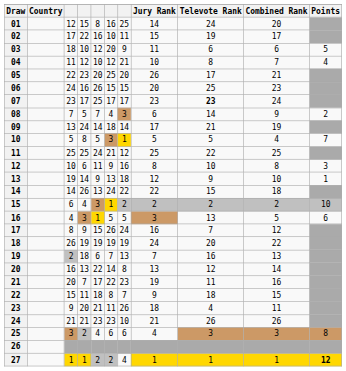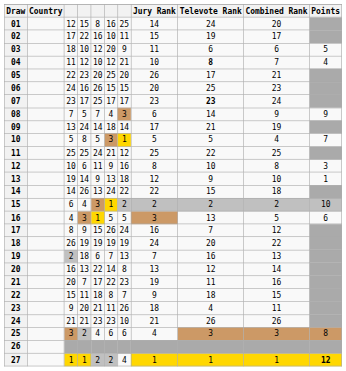 <table class="sortable wikitable collapsible plainrowheaders" style="text-align:center;">
 <tr>
 </tr>
 <tr>
 <th scope="col">Draw</th>
 <th scope="col">Country</th>
 <th scope="col"><small></small></th>
 <th scope="col"><small></small></th>
 <th scope="col"><small></small></th>
 <th scope="col"><small></small></th>
 <th scope="col"><small></small></th>
 <th scope="col">Jury Rank</th>
 <th scope="col">Televote Rank</th>
 <th scope="col">Combined Rank</th>
 <th scope="col">Points</th>
 </tr>
 <tr>
 <th scope="row" style="text-align:center;">01</th>
 <td style="text-align:left;"></td>
 <td>12</td>
 <td>15</td>
 <td>8</td>
 <td>16</td>
 <td>25</td>
 <td>14</td>
 <td>24</td>
 <td>20</td>
 <td style="background:#AAAAAA;"></td>
 </tr>
 <tr>
 <th scope="row" style="text-align:center;">02</th>
 <td style="text-align:left;"></td>
 <td>17</td>
 <td>22</td>
 <td>16</td>
 <td>10</td>
 <td>11</td>
 <td>15</td>
 <td>19</td>
 <td>17</td>
 <td style="background:#AAAAAA;"></td>
 </tr>
 <tr>
 <th scope="row" style="text-align:center;">03</th>
 <td style="text-align:left;"></td>
 <td>18</td>
 <td>10</td>
 <td>12</td>
 <td>20</td>
 <td>9</td>
 <td>11</td>
 <td>6</td>
 <td>6</td>
 <td>5</td>
 </tr>
 <tr>
 <th scope="row" style="text-align:center;">04</th>
 <td style="text-align:left;"></td>
 <td>11</td>
 <td>12</td>
 <td>10</td>
 <td>12</td>
 <td>21</td>
 <td>10</td>
-<td>8</td>
+<td><strong>8</strong></td>
 <td>7</td>
 <td>4</td>
 </tr>
 <tr>
 <th scope="row" style="text-align:center;">05</th>
 <td style="text-align:left;"></td>
 <td>22</td>
 <td>23</td>
 <td>20</td>
 <td>25</td>
 <td>20</td>
 <td>26</td>
 <td>17</td>
 <td>21</td>
 <td style="background:#AAAAAA;"></td>
 </tr>
 <tr>
 <th scope="row" style="text-align:center;">06</th>
 <td style="text-align:left;"></td>
 <td>24</td>
 <td>16</td>
 <td>26</td>
 <td>15</td>
 <td>15</td>
 <td>20</td>
 <td>25</td>
 <td>23</td>
 <td style="background:#AAAAAA;"></td>
 </tr>
 <tr>
 <th scope="row" style="text-align:center;">07</th>
 <td style="text-align:left;"></td>
 <td>23</td>
 <td>17</td>
 <td>25</td>
 <td>17</td>
 <td>17</td>
 <td>23</td>
 <td><strong>23</strong></td>
 <td>24</td>
 <td style="background:#AAAAAA;"></td>
 </tr>
 <tr>
 <th scope="row" style="text-align:center;">08</th>
 <td style="text-align:left;"></td>
 <td>7</td>
 <td>5</td>
 <td>7</td>
 <td>4</td>
 <td style="background:#CC9966;">3</td>
 <td>6</td>
 <td>14</td>
 <td>9</td>
-<td>2</td>
+<td>9</td>
 </tr>
 <tr>
 <th scope="row" style="text-align:center;">09</th>
 <td style="text-align:left;"></td>
 <td>13</td>
 <td>24</td>
 <td>14</td>
 <td>18</td>
 <td>14</td>
 <td>17</td>
 <td>21</td>
 <td>19</td>
 <td style="background:#AAAAAA;"></td>
 </tr>
 <tr>
 <th scope="row" style="text-align:center;">10</th>
 <td style="text-align:left;"></td>
 <td>5</td>
 <td>8</td>
 <td>5</td>
 <td style="background:#CC9966;">3</td>
 <td style="background:gold;">1</td>
 <td>5</td>
 <td>5</td>
 <td>4</td>
 <td>7</td>
 </tr>
 <tr>
 <th scope="row" style="text-align:center;">11</th>
 <td style="text-align:left;"></td>
 <td>25</td>
 <td>25</td>
 <td>24</td>
 <td>21</td>
 <td>12</td>
 <td>25</td>
 <td>22</td>
 <td>25</td>
 <td style="background:#AAAAAA;"></td>
 </tr>
 <tr>
 <th scope="row" style="text-align:center;">12</th>
 <td style="text-align:left;"></td>
 <td>10</td>
 <td>6</td>
 <td>11</td>
 <td>9</td>
 <td>16</td>
 <td>8</td>
 <td>10</td>
 <td>8</td>
 <td>3</td>
 </tr>
 <tr>
 <th scope="row" style="text-align:center;">13</th>
 <td style="text-align:left;"></td>
 <td>19</td>
 <td>14</td>
 <td>9</td>
 <td>13</td>
 <td>18</td>
 <td>12</td>
 <td>9</td>
 <td>10</td>
 <td>1</td>
 </tr>
 <tr>
 <th scope="row" style="text-align:center;">14</th>
 <td style="text-align:left;"></td>
 <td>14</td>
 <td>26</td>
 <td>13</td>
 <td>24</td>
 <td>22</td>
 <td>22</td>
 <td>15</td>
 <td>18</td>
 <td style="background:#AAAAAA;"></td>
 </tr>
 <tr>
 <th scope="row" style="text-align:center;">15</th>
 <td style="text-align:left;"></td>
 <td>6</td>
 <td>4</td>
 <td style="background:#CC9966;">3</td>
 <td style="background:gold;">1</td>
 <td style="background:silver;">2</td>
 <td style="background:silver;">2</td>
 <td style="background:silver;">2</td>
 <td style="background:silver;">2</td>
 <td style="background:silver;">10</td>
 </tr>
 <tr>
 <th scope="row" style="text-align:center;">16</th>
 <td style="text-align:left;"></td>
 <td>4</td>
 <td style="background:#CC9966;">3</td>
 <td style="background:gold;">1</td>
 <td>5</td>
 <td>5</td>
 <td style="background:#CC9966;">3</td>
 <td>13</td>
 <td>5</td>
 <td>6</td>
 </tr>
 <tr>
 <th scope="row" style="text-align:center;">17</th>
 <td style="text-align:left;"></td>
 <td>8</td>
 <td>9</td>
 <td>15</td>
 <td>26</td>
 <td>24</td>
 <td>16</td>
 <td>7</td>
 <td>12</td>
 <td style="background:#AAAAAA;"></td>
 </tr>
 <tr>
 <th scope="row" style="text-align:center;">18</th>
 <td style="text-align:left;"></td>
 <td>26</td>
 <td>19</td>
 <td>19</td>
 <td>19</td>
 <td>19</td>
 <td>24</td>
 <td>20</td>
 <td>22</td>
 <td style="background:#AAAAAA;"></td>
 </tr>
 <tr>
 <th scope="row" style="text-align:center;">19</th>
 <td style="text-align:left;"></td>
 <td style="background:silver;">2</td>
 <td>18</td>
 <td>6</td>
 <td>7</td>
 <td>13</td>
 <td>7</td>
 <td>16</td>
 <td>13</td>
 <td style="background:#AAAAAA;"></td>
 </tr>
 <tr>
 <th scope="row" style="text-align:center;">20</th>
 <td style="text-align:left;"></td>
 <td>16</td>
 <td>13</td>
 <td>22</td>
 <td>14</td>
 <td>8</td>
 <td>13</td>
 <td>12</td>
 <td>14</td>
 <td style="background:#AAAAAA;"></td>
 </tr>
 <tr>
 <th scope="row" style="text-align:center;">21</th>
 <td style="text-align:left;"></td>
 <td>20</td>
 <td>7</td>
 <td>17</td>
 <td>22</td>
 <td>23</td>
 <td>19</td>
 <td>11</td>
 <td>16</td>
 <td style="background:#AAAAAA;"></td>
 </tr>
 <tr>
 <th scope="row" style="text-align:center;">22</th>
 <td style="text-align:left;"></td>
 <td>15</td>
 <td>11</td>
 <td>18</td>
 <td>8</td>
 <td>7</td>
 <td>9</td>
 <td>18</td>
 <td>15</td>
 <td style="background:#AAAAAA;"></td>
 </tr>
 <tr>
 <th scope="row" style="text-align:center;">23</th>
 <td style="text-align:left;"></td>
 <td>9</td>
 <td>20</td>
 <td>21</td>
 <td>11</td>
 <td>26</td>
 <td>18</td>
 <td>4</td>
 <td>11</td>
 <td style="background:#AAAAAA;"></td>
 </tr>
 <tr>
 <th scope="row" style="text-align:center;">24</th>
 <td style="text-align:left;"></td>
 <td>21</td>
 <td>21</td>
 <td>23</td>
 <td>23</td>
 <td>10</td>
 <td>21</td>
 <td>26</td>
 <td>26</td>
 <td style="background:#AAAAAA;"></td>
 </tr>
 <tr>
 <th scope="row" style="text-align:center;">25</th>
 <td style="text-align:left;"></td>
 <td style="background:#CC9966;">3</td>
 <td style="background:silver;">2</td>
 <td>4</td>
 <td>6</td>
 <td>6</td>
 <td>4</td>
 <td style="background:#CC9966;">3</td>
 <td style="background:#CC9966;">3</td>
 <td style="background:#CC9966;">8</td>
 </tr>
 <tr class="sortbottom">
 <th scope="row" style="text-align:center;">26</th>
 <td style="text-align:left;"></td>
 <td style="background:#AAAAAA;"></td>
 <td style="background:#AAAAAA;"></td>
 <td style="background:#AAAAAA;"></td>
 <td style="background:#AAAAAA;"></td>
 <td style="background:#AAAAAA;"></td>
 <td style="background:#AAAAAA;"></td>
 <td style="background:#AAAAAA;"></td>
 <td style="background:#AAAAAA;"></td>
 <td style="background:#AAAAAA;"></td>
 </tr>
 <tr>
 <th scope="row" style="text-align:center;">27</th>
 <td style="text-align:left;"></td>
 <td style="background:gold;">1</td>
 <td style="background:gold;">1</td>
 <td style="background:silver;">2</td>
 <td style="background:silver;">2</td>
 <td>4</td>
 <td style="background:gold;">1</td>
 <td style="background:gold;">1</td>
 <td style="background:gold;">1</td>
 <td style="background:gold;"><strong>12</strong></td>
 </tr>
 </table>
